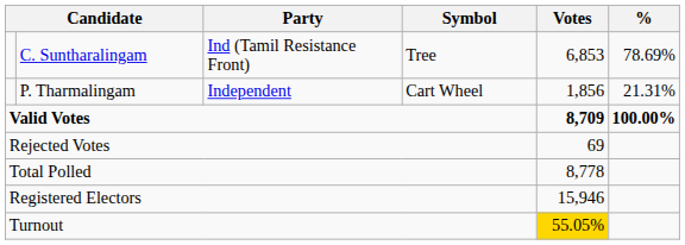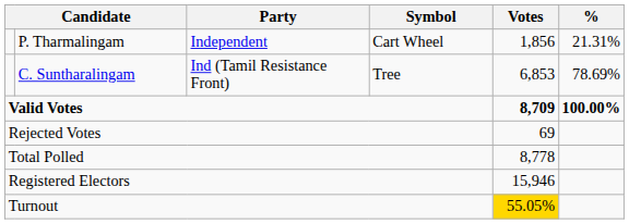 <table class="wikitable" border="1" style="text-align:right;">
 <tr>
 <th align=left colspan=2 width="180">Candidate</th>
 <th align=left width="180">Party</th>
 <th align=left width="120">Symbol</th>
 <th align=left width="60">Votes</th>
 <th align=left width="60">%</th>
 </tr>
 <tr>
 <td></td>
+<td align=left>P. Tharmalingam</td>
+<td align=left><a href='#'>Independent</a></td>
+<td align=left>Cart Wheel</td>
+<td>1,856</td>
+<td>21.31%</td>
+</tr>
+<tr>
+<td></td>
 <td align=left><a href='#'>C. Suntharalingam</a></td>
 <td align=left><a href='#'>Ind</a> (Tamil Resistance Front)</td>
 <td align=left>Tree</td>
 <td>6,853</td>
 <td>78.69%</td>
-</tr>
-<tr>
-<td></td>
-<td align=left>P. Tharmalingam</td>
-<td align=left><a href='#'>Independent</a></td>
-<td align=left>Cart Wheel</td>
-<td>1,856</td>
-<td>21.31%</td>
 </tr>
 <tr>
 <td align=left colspan=4><strong>Valid Votes</strong></td>
 <td><strong>8,709</strong></td>
 <td><strong>100.00%</strong></td>
 </tr>
 <tr>
 <td align=left colspan=4>Rejected Votes</td>
 <td>69</td>
 <td></td>
 </tr>
 <tr>
 <td align=left colspan=4>Total Polled</td>
 <td>8,778</td>
 <td></td>
 </tr>
 <tr>
 <td align=left colspan=4>Registered Electors</td>
 <td>15,946</td>
 <td></td>
 </tr>
 <tr>
 <td align=left colspan=4>Turnout</td>
 <td style="background: gold;">55.05%</td>
 <td></td>
 </tr>
 </table>
